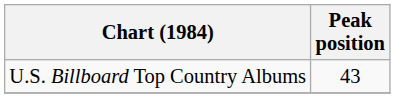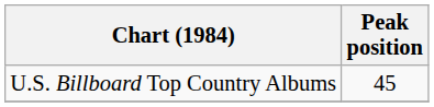 <table class="wikitable">
 <tr>
 <th>Chart (1984)</th>
 <th>Peak<br>position</th>
 </tr>
 <tr>
 <td>U.S. <em>Billboard</em> Top Country Albums</td>
-<td align="center">43</td>
+<td align="center">45</td>
 </tr>
 <tr>
 </tr>
 </table>
